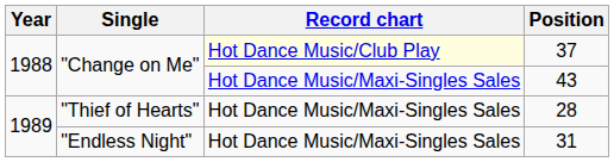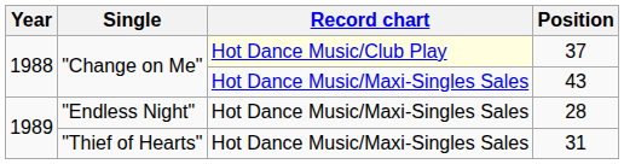 <table Class = "wikitable">
 <tr>
 <th>Year</th>
 <th>Single</th>
 <th><a href='#'>Record chart</a></th>
 <th>Position</th>
 </tr>
 <tr>
 <td rowspan = "2">1988</td>
 <td rowspan = "2">"Change on Me"</td>
 <td style="background: lightyellow;"><a href='#'>Hot Dance Music/Club Play</a></td>
 <td align = "center">37</td>
 </tr>
 <tr>
 <td><a href='#'>Hot Dance Music/Maxi-Singles Sales</a></td>
 <td align = "center">43</td>
 </tr>
 <tr>
 <td rowspan = "2">1989</td>
-<td>"Thief of Hearts"</td>
+<td>"Endless Night"</td>
 <td>Hot Dance Music/Maxi-Singles Sales</td>
 <td align = "center">28</td>
 </tr>
 <tr>
-<td>"Endless Night"</td>
+<td>"Thief of Hearts"</td>
 <td>Hot Dance Music/Maxi-Singles Sales</td>
 <td align = "center">31</td>
 </tr>
 <tr>
 </tr>
 </table>
